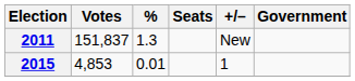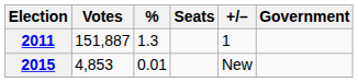 <table class=wikitable>
 <tr>
 <th>Election</th>
 <th>Votes</th>
 <th>%</th>
 <th>Seats</th>
 <th>+/–</th>
 <th>Government</th>
 </tr>
 <tr>
 <th><a href='#'>2011</a></th>
-<td>151,837</td>
+<td>151,887</td>
 <td>1.3</td>
 <td></td>
-<td>New</td>
+<td> 1</td>
 <td></td>
 </tr>
 <tr>
 <th><a href='#'>2015</a></th>
 <td>4,853</td>
 <td>0.01</td>
 <td></td>
-<td> 1</td>
+<td>New</td>
 <td></td>
 </tr>
 <tr>
 </tr>
 </table>
